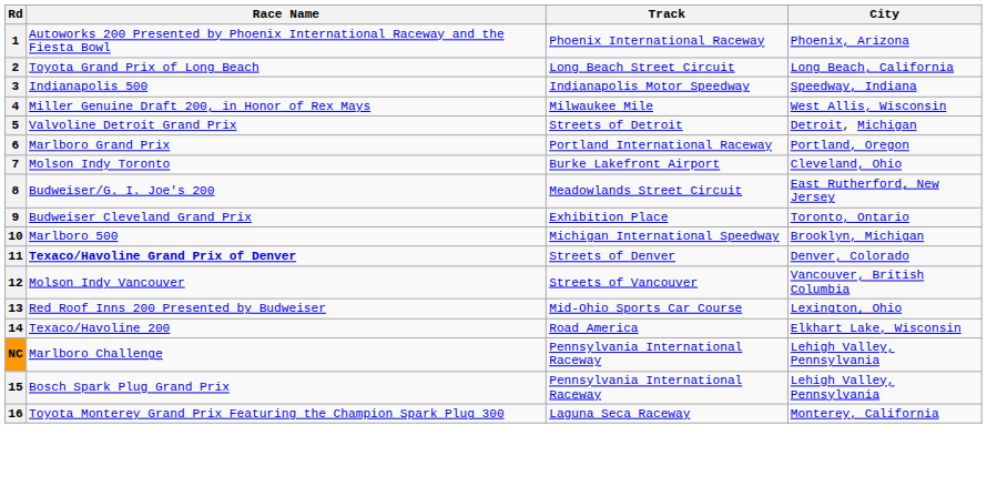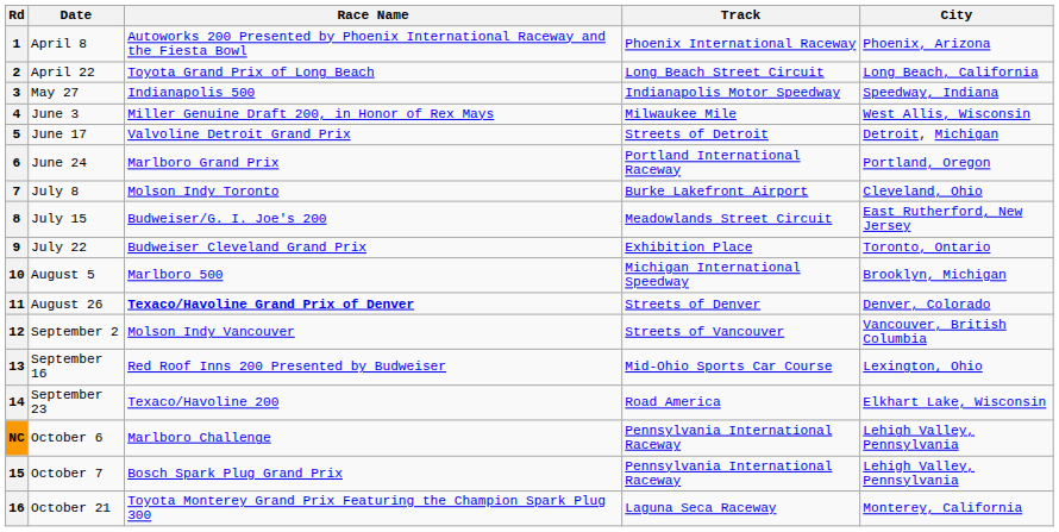 <table class="wikitable" style="font-size: 85%;">
 <tr>
 <th>Rd</th>
+<th>Date</th>
 <th>Race Name</th>
 <th>Track</th>
 <th>City</th>
 </tr>
 <tr>
 <th>1</th>
+<td>April 8</td>
 <td><a href='#'>Autoworks 200 Presented by Phoenix International Raceway and the Fiesta Bowl</a></td>
 <td> <a href='#'>Phoenix International Raceway</a></td>
 <td><a href='#'>Phoenix, Arizona</a></td>
 </tr>
 <tr>
 <th>2</th>
+<td>April 22</td>
 <td><a href='#'>Toyota Grand Prix of Long Beach</a></td>
 <td> <a href='#'>Long Beach Street Circuit</a></td>
 <td><a href='#'>Long Beach, California</a></td>
 </tr>
 <tr>
 <th>3</th>
+<td>May 27</td>
 <td><a href='#'>Indianapolis 500</a></td>
 <td> <a href='#'>Indianapolis Motor Speedway</a></td>
 <td><a href='#'>Speedway, Indiana</a></td>
 </tr>
 <tr>
 <th>4</th>
+<td>June 3</td>
 <td><a href='#'>Miller Genuine Draft 200, in Honor of Rex Mays</a></td>
 <td> <a href='#'>Milwaukee Mile</a></td>
 <td><a href='#'>West Allis, Wisconsin</a></td>
 </tr>
 <tr>
 <th>5</th>
+<td>June 17</td>
 <td><a href='#'>Valvoline Detroit Grand Prix</a></td>
 <td> <a href='#'>Streets of Detroit</a></td>
 <td><a href='#'>Detroit</a>, <a href='#'>Michigan</a></td>
 </tr>
 <tr>
 <th>6</th>
+<td>June 24</td>
 <td><a href='#'>Marlboro Grand Prix</a></td>
 <td> <a href='#'>Portland International Raceway</a></td>
 <td><a href='#'>Portland, Oregon</a></td>
 </tr>
 <tr>
 <th>7</th>
+<td>July 8</td>
 <td><a href='#'>Molson Indy Toronto</a></td>
 <td> <a href='#'>Burke Lakefront Airport</a></td>
 <td><a href='#'>Cleveland, Ohio</a></td>
 </tr>
 <tr>
 <th>8</th>
+<td>July 15</td>
 <td><a href='#'>Budweiser/G. I. Joe's 200</a></td>
 <td> <a href='#'>Meadowlands Street Circuit</a></td>
 <td><a href='#'>East Rutherford, New Jersey</a></td>
 </tr>
 <tr>
 <th>9</th>
+<td>July 22</td>
 <td><a href='#'>Budweiser Cleveland Grand Prix</a></td>
 <td> <a href='#'>Exhibition Place</a></td>
 <td><a href='#'>Toronto, Ontario</a></td>
 </tr>
 <tr>
 <th>10</th>
+<td>August 5</td>
 <td><a href='#'>Marlboro 500</a></td>
 <td> <a href='#'>Michigan International Speedway</a></td>
 <td><a href='#'>Brooklyn, Michigan</a></td>
 </tr>
 <tr>
 <th>11</th>
+<td>August 26</td>
 <td><strong><a href='#'>Texaco/Havoline Grand Prix of Denver</a></strong></td>
 <td> <a href='#'>Streets of Denver</a></td>
 <td><a href='#'>Denver, Colorado</a></td>
 </tr>
 <tr>
 <th>12</th>
+<td>September 2</td>
 <td><a href='#'>Molson Indy Vancouver</a></td>
 <td> <a href='#'>Streets of Vancouver</a></td>
 <td><a href='#'>Vancouver, British Columbia</a></td>
 </tr>
 <tr>
 <th>13</th>
+<td>September 16</td>
 <td><a href='#'>Red Roof Inns 200 Presented by Budweiser</a></td>
 <td> <a href='#'>Mid-Ohio Sports Car Course</a></td>
 <td><a href='#'>Lexington, Ohio</a></td>
 </tr>
 <tr>
 <th>14</th>
+<td>September 23</td>
 <td><a href='#'>Texaco/Havoline 200</a></td>
 <td> <a href='#'>Road America</a></td>
 <td><a href='#'>Elkhart Lake, Wisconsin</a></td>
 </tr>
 <tr>
 <th style="background:#fb9902; text-align:center;"><strong>NC</strong></th>
+<td>October 6</td>
 <td><a href='#'>Marlboro Challenge</a></td>
 <td> <a href='#'>Pennsylvania International Raceway</a></td>
 <td><a href='#'>Lehigh Valley, Pennsylvania</a></td>
 </tr>
 <tr>
 <th>15</th>
+<td>October 7</td>
 <td><a href='#'>Bosch Spark Plug Grand Prix</a></td>
 <td> <a href='#'>Pennsylvania International Raceway</a></td>
 <td><a href='#'>Lehigh Valley, Pennsylvania</a></td>
 </tr>
 <tr>
 <th>16</th>
+<td>October 21</td>
 <td><a href='#'>Toyota Monterey Grand Prix Featuring the Champion Spark Plug 300</a></td>
 <td> <a href='#'>Laguna Seca Raceway</a></td>
 <td><a href='#'>Monterey, California</a></td>
 </tr>
 </table>
